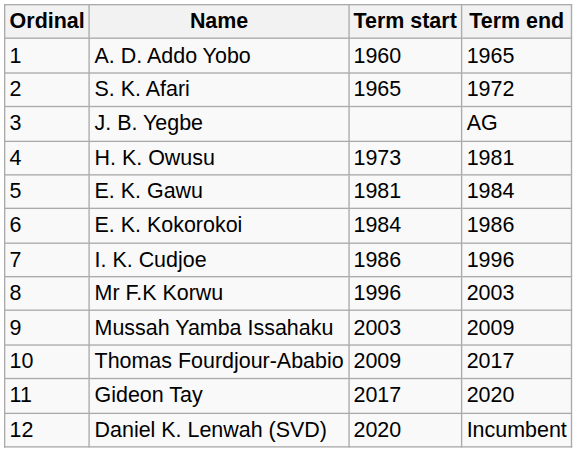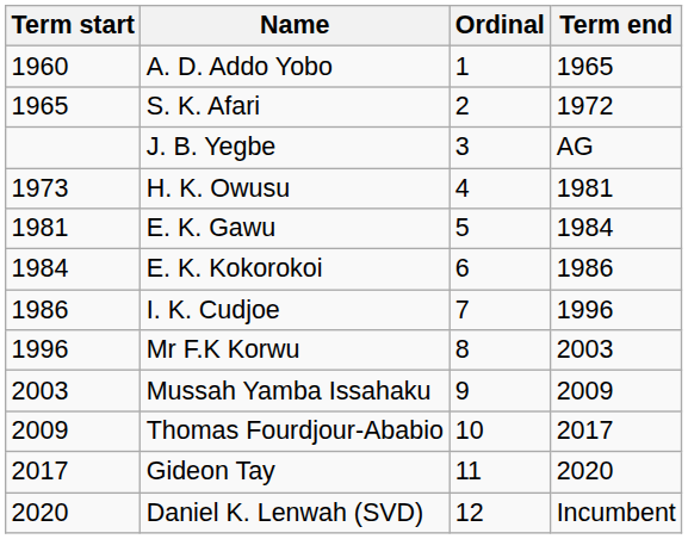 <table class="wikitable sortable">
 <tr>
+<th>Term start</th>
+<th>Name</th>
 <th>Ordinal</th>
-<th>Name</th>
-<th>Term start</th>
 <th>Term end</th>
 </tr>
 <tr>
+<td>1960</td>
+<td>A. D. Addo Yobo</td>
 <td>1</td>
-<td>A. D. Addo Yobo</td>
-<td>1960</td>
 <td>1965</td>
 </tr>
 <tr>
+<td>1965</td>
+<td>S. K. Afari</td>
 <td>2</td>
-<td>S. K. Afari</td>
-<td>1965</td>
 <td>1972</td>
 </tr>
 <tr>
+<td></td>
+<td>J. B. Yegbe</td>
 <td>3</td>
-<td>J. B. Yegbe</td>
-<td></td>
 <td>AG</td>
 </tr>
 <tr>
+<td>1973</td>
+<td>H. K. Owusu</td>
 <td>4</td>
-<td>H. K. Owusu</td>
-<td>1973</td>
 <td>1981</td>
 </tr>
 <tr>
+<td>1981</td>
+<td>E. K. Gawu</td>
 <td>5</td>
-<td>E. K. Gawu</td>
-<td>1981</td>
 <td>1984</td>
 </tr>
 <tr>
+<td>1984</td>
+<td>E. K. Kokorokoi</td>
 <td>6</td>
-<td>E. K. Kokorokoi</td>
-<td>1984</td>
 <td>1986</td>
 </tr>
 <tr>
+<td>1986</td>
+<td>I. K. Cudjoe</td>
 <td>7</td>
-<td>I. K. Cudjoe</td>
-<td>1986</td>
 <td>1996</td>
 </tr>
 <tr>
+<td>1996</td>
+<td>Mr F.K Korwu</td>
 <td>8</td>
-<td>Mr F.K Korwu</td>
-<td>1996</td>
 <td>2003</td>
 </tr>
 <tr>
+<td>2003</td>
+<td>Mussah Yamba Issahaku</td>
 <td>9</td>
-<td>Mussah Yamba Issahaku</td>
-<td>2003</td>
 <td>2009</td>
 </tr>
 <tr>
+<td>2009</td>
+<td>Thomas Fourdjour-Ababio</td>
 <td>10</td>
-<td>Thomas Fourdjour-Ababio</td>
-<td>2009</td>
 <td>2017</td>
 </tr>
 <tr>
+<td>2017</td>
+<td>Gideon Tay</td>
 <td>11</td>
-<td>Gideon Tay</td>
-<td>2017</td>
 <td>2020</td>
 </tr>
 <tr>
+<td>2020</td>
+<td>Daniel K. Lenwah (SVD)</td>
 <td>12</td>
-<td>Daniel K. Lenwah (SVD)</td>
-<td>2020</td>
 <td>Incumbent</td>
 </tr>
 </table>
